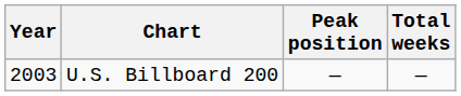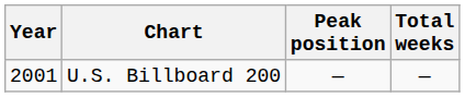 <table class="wikitable">
 <tr>
 <th>Year</th>
 <th>Chart</th>
 <th>Peak<br>position</th>
 <th>Total<br>weeks</th>
 </tr>
 <tr>
-<td style="text-align:center;">2003</td>
+<td style="text-align:center;">2001</td>
 <td align="left">U.S. Billboard 200</td>
 <td style="text-align:center;">—</td>
 <td style="text-align:center;">—</td>
 </tr>
 </table>
